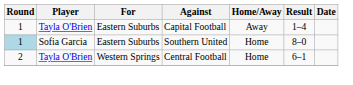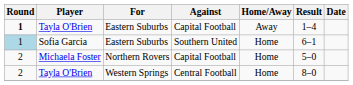 <table class="wikitable">
 <tr>
 <th>Round</th>
 <th>Player</th>
 <th>For</th>
 <th>Against</th>
 <th>Home/Away</th>
 <th style="text-align:center">Result</th>
 <th>Date</th>
 </tr>
 <tr>
-<td style="text-align:center">1</td>
+<td style="text-align:center"><strong>1</strong></td>
 <td><a href='#'>Tayla O'Brien</a></td>
 <td>Eastern Suburbs</td>
 <td>Capital Football</td>
 <td style="text-align:center">Away</td>
 <td style="text-align:center">1–4</td>
 <td></td>
 </tr>
 <tr>
 <td style="background: lightblue; text-align:center">1</td>
 <td>Sofia Garcia</td>
 <td>Eastern Suburbs</td>
 <td>Southern United</td>
 <td style="text-align:center">Home</td>
-<td style="text-align:center">8–0</td>
+<td style="text-align:center">6–1</td>
+<td></td>
+</tr>
+<tr>
+<td style="text-align:center">2</td>
+<td><a href='#'>Michaela Foster</a></td>
+<td>Northern Rovers</td>
+<td>Capital Football</td>
+<td style="text-align:center">Home</td>
+<td style="text-align:center">5–0</td>
 <td></td>
 </tr>
 <tr>
 <td style="text-align:center">2</td>
 <td><a href='#'>Tayla O'Brien</a></td>
 <td>Western Springs</td>
 <td>Central Football</td>
 <td style="text-align:center">Home</td>
-<td style="text-align:center">6–1</td>
+<td style="text-align:center">8–0</td>
 <td></td>
 </tr>
 <tr>
 </tr>
 </table>
